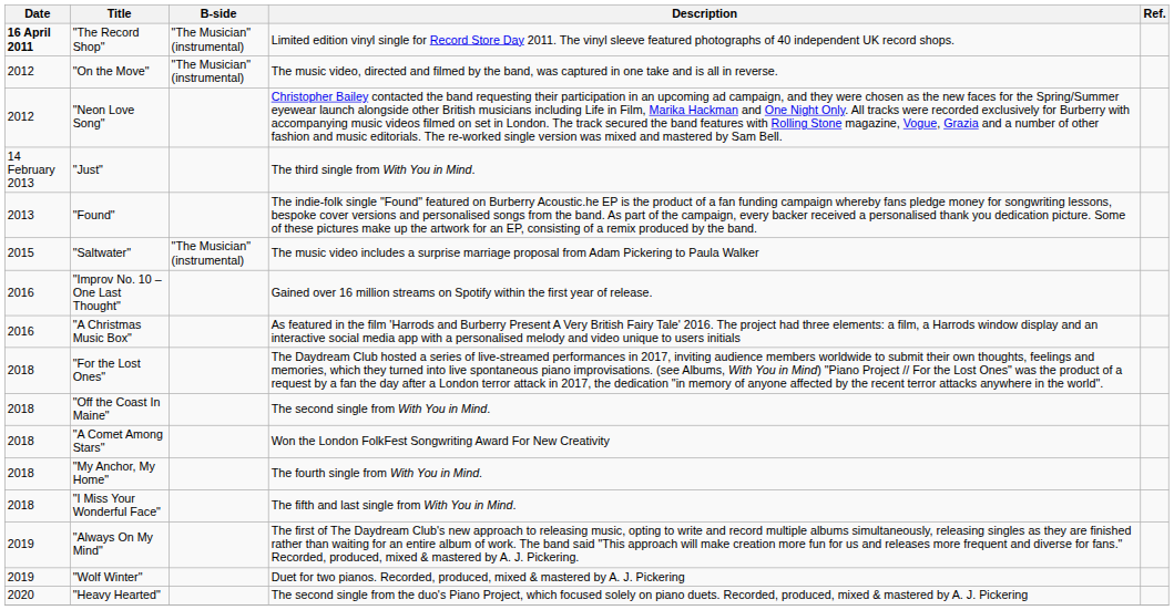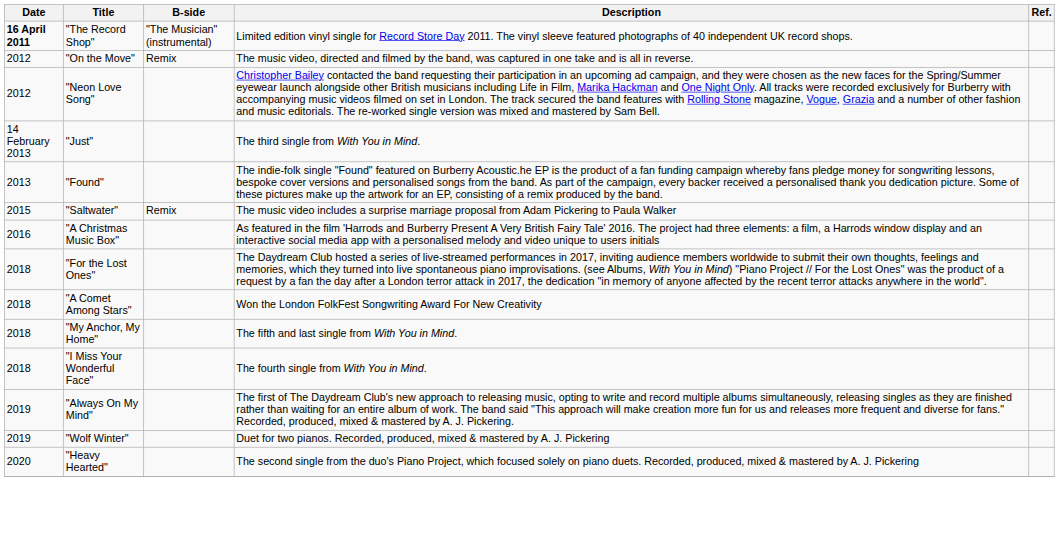 <table class="wikitable">
 <tr>
 <th>Date</th>
 <th>Title</th>
 <th>B-side</th>
 <th>Description</th>
 <th>Ref.</th>
 </tr>
 <tr>
 <td><strong>16 April 2011</strong></td>
 <td>"The Record Shop"</td>
 <td>"The Musician" (instrumental)</td>
 <td>Limited edition vinyl single for <a href='#'>Record Store Day</a> 2011. The vinyl sleeve featured photographs of 40 independent UK record shops.</td>
 <td></td>
 </tr>
 <tr>
 <td>2012</td>
 <td>"On the Move"</td>
-<td>"The Musician" (instrumental)</td>
+<td>Remix</td>
 <td>The music video, directed and filmed by the band, was captured in one take and is all in reverse.</td>
 <td></td>
 </tr>
 <tr>
 <td>2012</td>
 <td>"Neon Love Song"</td>
 <td></td>
 <td><a href='#'>Christopher Bailey</a> contacted the band requesting their participation in an upcoming ad campaign, and they were chosen as the new faces for the Spring/Summer eyewear launch alongside other British musicians including Life in Film, <a href='#'>Marika Hackman</a> and <a href='#'>One Night Only</a>. All tracks were recorded exclusively for Burberry with accompanying music videos filmed on set in London. The track secured the band features with <a href='#'>Rolling Stone</a> magazine, <a href='#'>Vogue</a>, <a href='#'>Grazia</a> and a number of other fashion and music editorials. The re-worked single version was mixed and mastered by Sam Bell. <br></td>
 <td></td>
 </tr>
 <tr>
 <td>14 February 2013</td>
 <td>"Just"</td>
 <td></td>
 <td>The third single from <em>With You in Mind</em>.</td>
 <td> <br></td>
 </tr>
 <tr>
 <td>2013</td>
 <td>"Found"</td>
 <td></td>
 <td>The indie-folk single "Found" featured on Burberry Acoustic.he EP is the product of a fan funding campaign whereby fans pledge money for songwriting lessons, bespoke cover versions and personalised songs from the band. As part of the campaign, every backer received a personalised thank you dedication picture. Some of these pictures make up the artwork for an EP, consisting of a remix produced by the band.</td>
 <td> <br></td>
 </tr>
 <tr>
 <td>2015</td>
 <td>"Saltwater"</td>
-<td>"The Musician" (instrumental)</td>
+<td>Remix</td>
 <td>The music video includes a surprise marriage proposal from Adam Pickering to Paula Walker</td>
 <td><br></td>
-</tr>
-<tr>
-<td>2016</td>
-<td>"Improv No. 10 – One Last Thought"</td>
-<td></td>
-<td>Gained over 16 million streams on Spotify within the first year of release.</td>
-<td></td>
 </tr>
 <tr>
 <td>2016</td>
 <td>"A Christmas Music Box"</td>
 <td></td>
 <td>As featured in the film 'Harrods and Burberry Present A Very British Fairy Tale' 2016. The project had three elements: a film, a Harrods window display and an interactive social media app with a personalised melody and video unique to users initials </td>
 <td></td>
 </tr>
 <tr>
 <td>2018</td>
 <td>"For the Lost Ones"</td>
 <td></td>
 <td>The Daydream Club hosted a series of live-streamed performances in 2017, inviting audience members worldwide to submit their own thoughts, feelings and memories, which they turned into live spontaneous piano improvisations. (see Albums, <em>With You in Mind</em>) "Piano Project // For the Lost Ones" was the product of a request by a fan the day after a London terror attack in 2017, the dedication "in memory of anyone affected by the recent terror attacks anywhere in the world".</td>
 <td></td>
 </tr>
 <tr>
 <td>2018</td>
-<td>"Off the Coast In Maine"</td>
-<td></td>
-<td>The second single from <em>With You in Mind</em>.</td>
-<td><br></td>
-</tr>
-<tr>
-<td>2018</td>
 <td>"A Comet Among Stars"</td>
 <td></td>
 <td>Won the London FolkFest Songwriting Award For New Creativity</td>
 <td><br></td>
 </tr>
 <tr>
 <td>2018</td>
 <td>"My Anchor, My Home"</td>
 <td></td>
-<td>The fourth single from <em>With You in Mind</em>.</td>
+<td>The fifth and last single from <em>With You in Mind</em>.</td>
 <td><br></td>
 </tr>
 <tr>
 <td>2018</td>
 <td>"I Miss Your Wonderful Face"</td>
 <td></td>
-<td>The fifth and last single from <em>With You in Mind</em>.</td>
+<td>The fourth single from <em>With You in Mind</em>.</td>
 <td></td>
 </tr>
 <tr>
 <td>2019</td>
 <td>"Always On My Mind"</td>
 <td></td>
 <td>The first of The Daydream Club's new approach to releasing music, opting to write and record multiple albums simultaneously, releasing singles as they are finished rather than waiting for an entire album of work. The band said "This approach will make creation more fun for us and releases more frequent and diverse for fans." Recorded, produced, mixed & mastered by A. J. Pickering.</td>
 <td></td>
 </tr>
 <tr>
 <td>2019</td>
 <td>"Wolf Winter"</td>
 <td></td>
 <td>Duet for two pianos. Recorded, produced, mixed & mastered by A. J. Pickering</td>
 <td></td>
 </tr>
 <tr>
 <td>2020</td>
 <td>"Heavy Hearted"</td>
 <td></td>
 <td>The second single from the duo's Piano Project, which focused solely on piano duets. Recorded, produced, mixed & mastered by A. J. Pickering</td>
 <td></td>
 </tr>
 <tr>
 </tr>
 </table>
